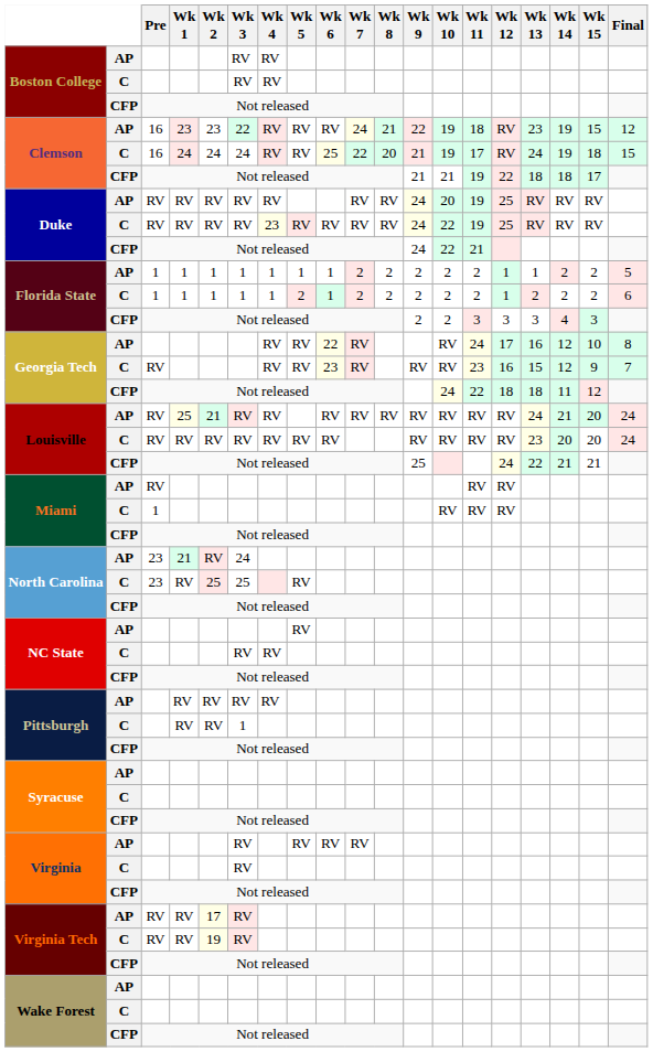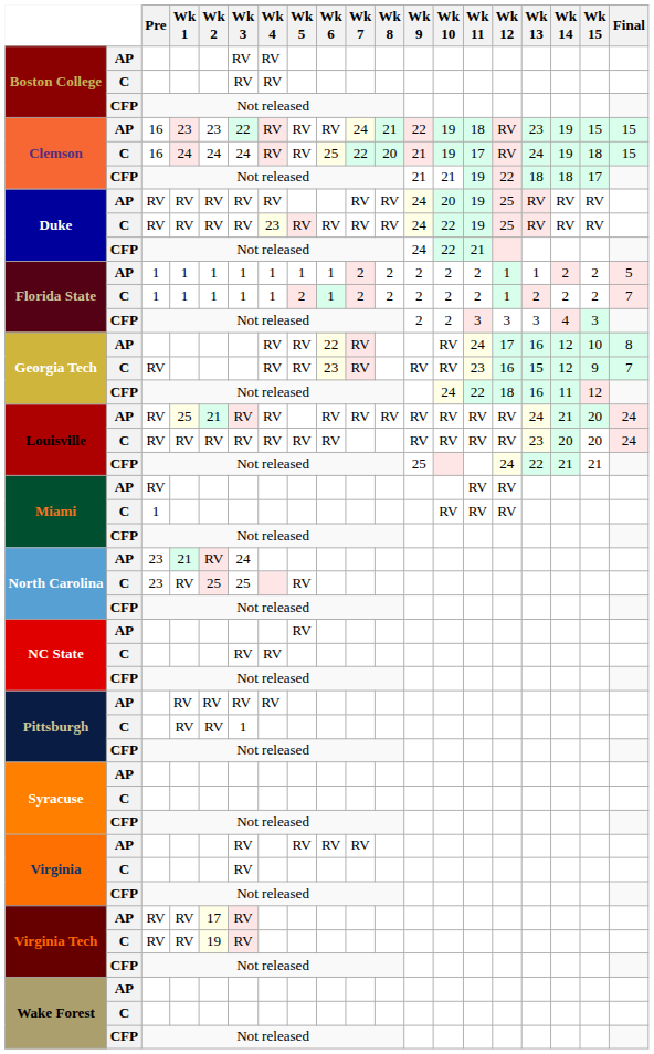 <table class="wikitable" style="white-space:nowrap;font-size:90%;">
 <tr>
 <th colspan=2 style="background:white; border-top-style:hidden; border-left-style:hidden;"> </th>
 <th>Pre</th>
 <th>Wk<br>1</th>
 <th>Wk<br>2</th>
 <th>Wk<br>3</th>
 <th>Wk<br>4</th>
 <th>Wk<br>5</th>
 <th>Wk<br>6</th>
 <th>Wk<br>7</th>
 <th>Wk<br>8</th>
 <th>Wk<br>9</th>
 <th>Wk<br>10</th>
 <th>Wk<br>11</th>
 <th>Wk<br>12</th>
 <th>Wk<br>13</th>
 <th>Wk<br>14</th>
 <th>Wk<br>15</th>
 <th>Final</th>
 </tr>
 <tr "text-align:center;">
 <th rowspan=3 style="background:#8B0000; color:#C5B358;"><strong>Boston College</strong></th>
 <th>AP</th>
 <td style="background:#FFF;"></td>
 <td style="background:#FFF;"></td>
 <td style="background:#FFF;"></td>
 <td style="background:#FFF;">RV</td>
 <td style="background:#FFF;">RV</td>
 <td style="background:#FFF;"></td>
 <td style="background:#FFF;"></td>
 <td style="background:#FFF;"></td>
 <td style="background:#FFF;"></td>
 <td style="background:#FFF;"></td>
 <td style="background:#FFF;"></td>
 <td style="background:#FFF;"></td>
 <td style="background:#FFF;"></td>
 <td style="background:#FFF;"></td>
 <td style="background:#FFF;"></td>
 <td style="background:#FFF;"></td>
 <td style="background:#FFF;"></td>
 </tr>
 <tr style="text-align:center;">
 <th>C</th>
 <td style="background:#FFF;"></td>
 <td style="background:#FFF;"></td>
 <td style="background:#FFF;"></td>
 <td style="background:#FFF;">RV</td>
 <td style="background:#FFF;">RV</td>
 <td style="background:#FFF;"></td>
 <td style="background:#FFF;"></td>
 <td style="background:#FFF;"></td>
 <td style="background:#FFF;"></td>
 <td style="background:#FFF;"></td>
 <td style="background:#FFF;"></td>
 <td style="background:#FFF;"></td>
 <td style="background:#FFF;"></td>
 <td style="background:#FFF;"></td>
 <td style="background:#FFF;"></td>
 <td style="background:#FFF;"></td>
 <td style="background:#FFF;"></td>
 </tr>
 <tr style="text-align:center;">
 <th>CFP</th>
 <td colspan=9 align=center>Not released</td>
 <td style="background:#FFF;"> </td>
 <td style="background:#FFF;"></td>
 <td style="background:#FFF;"></td>
 <td style="background:#FFF;"></td>
 <td style="background:#FFF;"></td>
 <td style="background:#FFF;"></td>
 <td style="background:#FFF;"></td>
 </tr>
 <tr style="text-align:center;">
 <th rowspan=3 style="background:#F66733; color:#522D80;"><strong>Clemson</strong></th>
 <th>AP</th>
 <td style="background:#FFF;">16</td>
 <td style="background:#FFE6E6;">23</td>
 <td style="background:#FFF;">23</td>
 <td style="background:#d8ffeb;">22</td>
 <td style="background:#FFE6E6;">RV</td>
 <td style="background:#FFF;">RV</td>
 <td style="background:#FFF;">RV</td>
 <td style="background:#ffffe6;">24</td>
 <td style="background:#d8ffeb;">21</td>
 <td style="background:#FFE6E6;">22</td>
 <td style="background:#d8ffeb;">19</td>
 <td style="background:#d8ffeb;">18</td>
 <td style="background:#FFE6E6;">RV</td>
 <td style="background:#d8ffeb;">23</td>
 <td style="background:#d8ffeb;">19</td>
 <td style="background:#d8ffeb;">15</td>
-<td style="background:#d8ffeb;">12</td>
+<td style="background:#d8ffeb;">15</td>
 </tr>
 <tr style="text-align:center;">
 <th>C</th>
 <td style="background:#FFF;">16</td>
 <td style="background:#FFE6E6;">24</td>
 <td style="background:#FFF;">24</td>
 <td style="background:#FFF;">24</td>
 <td style="background:#FFE6E6;">RV</td>
 <td style="background:#FFF;">RV</td>
 <td style="background:#ffffe6;">25</td>
 <td style="background:#d8ffeb;">22</td>
 <td style="background:#d8ffeb;">20</td>
 <td style="background:#FFE6E6;">21</td>
 <td style="background:#d8ffeb;">19</td>
 <td style="background:#d8ffeb;">17</td>
 <td style="background:#FFE6E6;">RV</td>
 <td style="background:#d8ffeb;">24</td>
 <td style="background:#d8ffeb;">19</td>
 <td style="background:#d8ffeb;">18</td>
 <td style="background:#d8ffeb;">15</td>
 </tr>
 <tr style="text-align:center;">
 <th>CFP</th>
 <td colspan=9 align=center>Not released</td>
 <td style="background:#FFF;">21</td>
 <td style="background:#FFF;">21</td>
 <td style="background:#d8ffeb;">19</td>
 <td style="background:#FFE6E6;">22</td>
 <td style="background:#d8ffeb;">18</td>
 <td style="background:#d8ffeb;">18</td>
 <td style="background:#d8ffeb;">17</td>
 </tr>
 <tr style="text-align:center;">
 <th rowspan=3 style="background:#00009C; color:#FFFFFF;"><strong>Duke</strong></th>
 <th>AP</th>
 <td style="background:#FFF;">RV</td>
 <td style="background:#FFF;">RV</td>
 <td style="background:#FFF;">RV</td>
 <td style="background:#FFF;">RV</td>
 <td style="background:#FFF;">RV</td>
 <td style="background:#FFF;"></td>
 <td style="background:#FFF;"></td>
 <td style="background:#FFF;">RV</td>
 <td style="background:#FFF;">RV</td>
 <td style="background:#ffffe6;">24</td>
 <td style="background:#d8ffeb;">20</td>
 <td style="background:#d8ffeb;">19</td>
 <td style="background:#FFE6E6;">25</td>
 <td style="background:#FFE6E6;">RV</td>
 <td style="background:#FFF;">RV</td>
 <td style="background:#FFF;">RV</td>
 <td style="background:#FFF;"></td>
 </tr>
 <tr style="text-align:center;">
 <th>C</th>
 <td style="background:#FFF;">RV</td>
 <td style="background:#FFF;">RV</td>
 <td style="background:#FFF;">RV</td>
 <td style="background:#FFF;">RV</td>
 <td style="background:#ffffe6;">23</td>
 <td style="background:#FFE6E6;">RV</td>
 <td style="background:#FFF;">RV</td>
 <td style="background:#FFF;">RV</td>
 <td style="background:#FFF;">RV</td>
 <td style="background:#ffffe6;">24</td>
 <td style="background:#d8ffeb;">22</td>
 <td style="background:#d8ffeb;">19</td>
 <td style="background:#FFE6E6;">25</td>
 <td style="background:#FFE6E6;">RV</td>
 <td style="background:#FFF;">RV</td>
 <td style="background:#FFF;">RV</td>
 <td style="background:#FFF;"></td>
 </tr>
 <tr style="text-align:center;">
 <th>CFP</th>
 <td colspan=9 align=center>Not released</td>
 <td style="background:#FFF;">24</td>
 <td style="background:#d8ffeb;">22</td>
 <td style="background:#d8ffeb;">21</td>
 <td style="background:#FFE6E6;"></td>
 <td style="background:#FFF;"></td>
 <td style="background:#FFF;"></td>
 <td style="background:#FFF;"></td>
 </tr>
 <tr style="text-align:center;">
 <th rowspan=3 style="background:#540115; color:#CDC092;"><strong>Florida State</strong></th>
 <th>AP</th>
 <td style="background:#FFF;">1</td>
 <td style="background:#FFF;">1</td>
 <td style="background:#FFF;">1</td>
 <td style="background:#FFF;">1</td>
 <td style="background:#FFF;">1</td>
 <td style="background:#FFF;">1</td>
 <td style="background:#FFF;">1</td>
 <td style="background:#FFE6E6;">2</td>
 <td style="background:#FFF;">2</td>
 <td style="background:#FFF;">2</td>
 <td style="background:#FFF;">2</td>
 <td style="background:#FFF;">2</td>
 <td style="background:#d8ffeb;">1</td>
 <td style="background:#FFF;">1</td>
 <td style="background:#FFE6E6;">2</td>
 <td style="background:#FFF;">2</td>
 <td style="background:#FFE6E6;">5</td>
 </tr>
 <tr style="text-align:center;">
 <th>C</th>
 <td style="background:#FFF;">1</td>
 <td style="background:#FFF;">1</td>
 <td style="background:#FFF;">1</td>
 <td style="background:#FFF;">1</td>
 <td style="background:#FFF;">1</td>
 <td style="background:#FFE6E6;">2</td>
 <td style="background:#d8ffeb;">1</td>
 <td style="background:#FFE6E6;">2</td>
 <td style="background:#FFF;">2</td>
 <td style="background:#FFF;">2</td>
 <td style="background:#FFF;">2</td>
 <td style="background:#FFF;">2</td>
 <td style="background:#d8ffeb;">1</td>
 <td style="background:#FFE6E6;">2</td>
 <td style="background:#FFF;">2</td>
 <td style="background:#FFF;">2</td>
-<td style="background:#FFE6E6;">6</td>
+<td style="background:#FFE6E6;">7</td>
 </tr>
 <tr style="text-align:center;">
 <th>CFP</th>
 <td colspan=9 align=center>Not released</td>
 <td style="background:#FFF;">2</td>
 <td style="background:#FFF;">2</td>
 <td style="background:#FFE6E6;">3</td>
 <td style="background:#FFF;">3</td>
 <td style="background:#FFF;">3</td>
 <td style="background:#FFE6E6;">4</td>
 <td style="background:#d8ffeb;">3</td>
 </tr>
 <tr style="text-align:center;">
 <th rowspan=3 style="background:#CFB53B; color:#FFFFFF;"><strong>Georgia Tech</strong></th>
 <th>AP</th>
 <td style="background:#FFF;"></td>
 <td style="background:#FFF;"></td>
 <td style="background:#FFF;"></td>
 <td style="background:#FFF;"></td>
 <td style="background:#FFF;">RV</td>
 <td style="background:#FFF;">RV</td>
 <td style="background:#ffffe6;">22</td>
 <td style="background:#FFE6E6;">RV</td>
 <td style="background:#FFF;"></td>
 <td style="background:#FFF;"></td>
 <td style="background:#FFF;">RV</td>
 <td style="background:#ffffe6;">24</td>
 <td style="background:#d8ffeb;">17</td>
 <td style="background:#d8ffeb;">16</td>
 <td style="background:#d8ffeb;">12</td>
 <td style="background:#d8ffeb;">10</td>
 <td style="background:#d8ffeb;">8</td>
 </tr>
 <tr style="text-align:center;">
 <th>C</th>
 <td style="background:#FFF;">RV</td>
 <td style="background:#FFF;"></td>
 <td style="background:#FFF;"></td>
 <td style="background:#FFF;"></td>
 <td style="background:#FFF;">RV</td>
 <td style="background:#FFF;">RV</td>
 <td style="background:#ffffe6;">23</td>
 <td style="background:#FFE6E6;">RV</td>
 <td style="background:#FFF;"></td>
 <td style="background:#FFF;">RV</td>
 <td style="background:#FFF;">RV</td>
 <td style="background:#ffffe6;">23</td>
 <td style="background:#d8ffeb;">16</td>
 <td style="background:#d8ffeb;">15</td>
 <td style="background:#d8ffeb;">12</td>
 <td style="background:#d8ffeb;">9</td>
 <td style="background:#d8ffeb;">7</td>
 </tr>
 <tr style="text-align:center;">
 <th>CFP</th>
 <td colspan=9 align=center>Not released</td>
 <td style="background:#FFF;"> </td>
 <td style="background:#ffffe6;">24</td>
 <td style="background:#d8ffeb;">22</td>
 <td style="background:#d8ffeb;">18</td>
-<td style="background:#d8ffeb;">18</td>
+<td style="background:#d8ffeb;">16</td>
 <td style="background:#d8ffeb;">11</td>
 <td style="background:#FFE6E6;">12</td>
 </tr>
 <tr style="text-align:center;">
 <th rowspan=3 style="background:#AD0000; color:#000000;"><strong>Louisville</strong></th>
 <th>AP</th>
 <td style="background:#FFF;">RV</td>
 <td style="background:#ffffe6;">25</td>
 <td style="background:#d8ffeb;">21</td>
 <td style="background:#FFE6E6;">RV</td>
 <td style="background:#FFF;">RV</td>
 <td style="background:#FFF;"></td>
 <td style="background:#FFF;">RV</td>
 <td style="background:#FFF;">RV</td>
 <td style="background:#FFF;">RV</td>
 <td style="background:#FFF;">RV</td>
 <td style="background:#FFF;">RV</td>
 <td style="background:#FFF;">RV</td>
 <td style="background:#FFF;">RV</td>
 <td style="background:#ffffe6;">24</td>
 <td style="background:#d8ffeb;">21</td>
 <td style="background:#d8ffeb;">20</td>
 <td style="background:#FFE6E6;">24</td>
 </tr>
 <tr style="text-align:center;">
 <th>C</th>
 <td style="background:#FFF;">RV</td>
 <td style="background:#FFF;">RV</td>
 <td style="background:#FFF;">RV</td>
 <td style="background:#FFF;">RV</td>
 <td style="background:#FFF;">RV</td>
 <td style="background:#FFF;">RV</td>
 <td style="background:#FFF;">RV</td>
 <td style="background:#FFF;"></td>
 <td style="background:#FFF;"></td>
 <td style="background:#FFF;">RV</td>
 <td style="background:#FFF;">RV</td>
 <td style="background:#FFF;">RV</td>
 <td style="background:#FFF;">RV</td>
 <td style="background:#ffffe6;">23</td>
 <td style="background:#d8ffeb;">20</td>
 <td style="background:#FFF;">20</td>
 <td style="background:#FFE6E6;">24</td>
 </tr>
 <tr style="text-align:center;">
 <th>CFP</th>
 <td colspan=9 align=center>Not released</td>
 <td style="background:#FFF;">25</td>
 <td style="background:#FFE6E6;"></td>
 <td style="background:#FFF;"></td>
 <td style="background:#ffffe6;">24</td>
 <td style="background:#d8ffeb;">22</td>
 <td style="background:#d8ffeb;">21</td>
 <td style="background:#FFF;">21</td>
 </tr>
 <tr style="text-align:center;">
 <th rowspan=3 style="background:#005030; color:#f47321;"><strong>Miami</strong></th>
 <th>AP</th>
 <td style="background:#FFF;">RV</td>
 <td style="background:#FFF;"></td>
 <td style="background:#FFF;"></td>
 <td style="background:#FFF;"></td>
 <td style="background:#FFF;"></td>
 <td style="background:#FFF;"></td>
 <td style="background:#FFF;"></td>
 <td style="background:#FFF;"></td>
 <td style="background:#FFF;"></td>
 <td style="background:#FFF;"></td>
 <td style="background:#FFF;"></td>
 <td style="background:#FFF;">RV</td>
 <td style="background:#FFF;">RV</td>
 <td style="background:#FFF;"></td>
 <td style="background:#FFF;"></td>
 <td style="background:#FFF;"></td>
 <td style="background:#FFF;"></td>
 </tr>
 <tr style="text-align:center;">
 <th>C</th>
 <td style="background:#FFF;">1</td>
 <td style="background:#FFF;"></td>
 <td style="background:#FFF;"></td>
 <td style="background:#FFF;"></td>
 <td style="background:#FFF;"></td>
 <td style="background:#FFF;"></td>
 <td style="background:#FFF;"></td>
 <td style="background:#FFF;"></td>
 <td style="background:#FFF;"></td>
 <td style="background:#FFF;"></td>
 <td style="background:#FFF;">RV</td>
 <td style="background:#FFF;">RV</td>
 <td style="background:#FFF;">RV</td>
 <td style="background:#FFF;"></td>
 <td style="background:#FFF;"></td>
 <td style="background:#FFF;"></td>
 <td style="background:#FFF;"></td>
 </tr>
 <tr style="text-align:center;">
 <th>CFP</th>
 <td colspan=9 align=center>Not released</td>
 <td style="background:#FFF;"> </td>
 <td style="background:#FFF;"></td>
 <td style="background:#FFF;"></td>
 <td style="background:#FFF;"></td>
 <td style="background:#FFF;"></td>
 <td style="background:#FFF;"></td>
 <td style="background:#FFF;"></td>
 </tr>
 <tr style="text-align:center;">
 <th rowspan=3 style="background:#56A0D3; color:#FFFFFF;"><strong>North Carolina</strong></th>
 <th>AP</th>
 <td style="background:#FFF;">23</td>
 <td style="background:#D8FFEB;">21</td>
 <td style="background:#ffe6e6;">RV</td>
 <td style="background:#FFF;">24</td>
 <td style="background:#FFF;"></td>
 <td style="background:#FFF;"></td>
 <td style="background:#FFF;"></td>
 <td style="background:#FFF;"></td>
 <td style="background:#FFF;"></td>
 <td style="background:#FFF;"></td>
 <td style="background:#FFF;"></td>
 <td style="background:#FFF;"></td>
 <td style="background:#FFF;"></td>
 <td style="background:#FFF;"></td>
 <td style="background:#FFF;"></td>
 <td style="background:#FFF;"></td>
 <td style="background:#FFF;"></td>
 </tr>
 <tr style="text-align:center;">
 <th>C</th>
 <td style="background:#FFF;">23</td>
 <td style="background:#FFF;">RV</td>
 <td style="background:#ffe6e6;">25</td>
 <td style="background:#FFF;">25</td>
 <td style="background:#ffe6e6;"></td>
 <td style="background:#FFF;">RV</td>
 <td style="background:#FFF;"></td>
 <td style="background:#FFF;"></td>
 <td style="background:#FFF;"></td>
 <td style="background:#FFF;"></td>
 <td style="background:#FFF;"></td>
 <td style="background:#FFF;"></td>
 <td style="background:#FFF;"></td>
 <td style="background:#FFF;"></td>
 <td style="background:#FFF;"></td>
 <td style="background:#FFF;"></td>
 <td style="background:#FFF;"></td>
 </tr>
 <tr style="text-align:center;">
 <th>CFP</th>
 <td colspan=9 align=center>Not released</td>
 <td style="background:#FFF;"> </td>
 <td style="background:#FFF;"></td>
 <td style="background:#FFF;"></td>
 <td style="background:#FFF;"></td>
 <td style="background:#FFF;"></td>
 <td style="background:#FFF;"></td>
 <td style="background:#FFF;"></td>
 </tr>
 <tr style="text-align:center;">
 <th rowspan=3 style="background:#e00000; color:#FFFFFF;"><strong>NC State</strong></th>
 <th>AP</th>
 <td style="background:#FFF;"></td>
 <td style="background:#FFF;"></td>
 <td style="background:#FFF;"></td>
 <td style="background:#FFF;"></td>
 <td style="background:#FFF;"></td>
 <td style="background:#FFF;">RV</td>
 <td style="background:#FFF;"></td>
 <td style="background:#FFF;"></td>
 <td style="background:#FFF;"></td>
 <td style="background:#FFF;"></td>
 <td style="background:#FFF;"></td>
 <td style="background:#FFF;"></td>
 <td style="background:#FFF;"></td>
 <td style="background:#FFF;"></td>
 <td style="background:#FFF;"></td>
 <td style="background:#FFF;"></td>
 <td style="background:#FFF;"></td>
 </tr>
 <tr style="text-align:center;">
 <th>C</th>
 <td style="background:#FFF;"></td>
 <td style="background:#FFF;"></td>
 <td style="background:#FFF;"></td>
 <td style="background:#FFF;">RV</td>
 <td style="background:#FFF;">RV</td>
 <td style="background:#FFF;"></td>
 <td style="background:#FFF;"></td>
 <td style="background:#FFF;"></td>
 <td style="background:#FFF;"></td>
 <td style="background:#FFF;"></td>
 <td style="background:#FFF;"></td>
 <td style="background:#FFF;"></td>
 <td style="background:#FFF;"></td>
 <td style="background:#FFF;"></td>
 <td style="background:#FFF;"></td>
 <td style="background:#FFF;"></td>
 <td style="background:#FFF;"></td>
 </tr>
 <tr style="text-align:center;">
 <th>CFP</th>
 <td colspan=9 align=center>Not released</td>
 <td style="background:#FFF;"> </td>
 <td style="background:#FFF;"></td>
 <td style="background:#FFF;"></td>
 <td style="background:#FFF;"></td>
 <td style="background:#FFF;"></td>
 <td style="background:#FFF;"></td>
 <td style="background:#FFF;"></td>
 </tr>
 <tr "text-align:center;">
 <th rowspan=3 style="background:#091C44; color:#CEC499;"><strong>Pittsburgh</strong></th>
 <th>AP</th>
 <td style="background:#FFF;"></td>
 <td style="background:#FFF;">RV</td>
 <td style="background:#FFF;">RV</td>
 <td style="background:#FFF;">RV</td>
 <td style="background:#FFF;">RV</td>
 <td style="background:#FFF;"></td>
 <td style="background:#FFF;"></td>
 <td style="background:#FFF;"></td>
 <td style="background:#FFF;"></td>
 <td style="background:#FFF;"></td>
 <td style="background:#FFF;"></td>
 <td style="background:#FFF;"></td>
 <td style="background:#FFF;"></td>
 <td style="background:#FFF;"></td>
 <td style="background:#FFF;"></td>
 <td style="background:#FFF;"></td>
 <td style="background:#FFF;"></td>
 </tr>
 <tr style="text-align:center;">
 <th>C</th>
 <td style="background:#FFF;"></td>
 <td style="background:#FFF;">RV</td>
 <td style="background:#FFF;">RV</td>
 <td style="background:#FFF;">1</td>
 <td style="background:#FFF;"></td>
 <td style="background:#FFF;"></td>
 <td style="background:#FFF;"></td>
 <td style="background:#FFF;"></td>
 <td style="background:#FFF;"></td>
 <td style="background:#FFF;"></td>
 <td style="background:#FFF;"></td>
 <td style="background:#FFF;"></td>
 <td style="background:#FFF;"></td>
 <td style="background:#FFF;"></td>
 <td style="background:#FFF;"></td>
 <td style="background:#FFF;"></td>
 <td style="background:#FFF;"></td>
 </tr>
 <tr style="text-align:center;">
 <th>CFP</th>
 <td colspan=9 align=center>Not released</td>
 <td style="background:#FFF;"> </td>
 <td style="background:#FFF;"></td>
 <td style="background:#FFF;"></td>
 <td style="background:#FFF;"></td>
 <td style="background:#FFF;"></td>
 <td style="background:#FFF;"></td>
 <td style="background:#FFF;"></td>
 </tr>
 <tr style="text-align:center;">
 <th rowspan=3 style="background:#FF7F00; color:#ffffff;"><strong>Syracuse</strong></th>
 <th>AP</th>
 <td style="background:#FFF;"></td>
 <td style="background:#FFF;"></td>
 <td style="background:#FFF;"></td>
 <td style="background:#FFF;"></td>
 <td style="background:#FFF;"></td>
 <td style="background:#FFF;"></td>
 <td style="background:#FFF;"></td>
 <td style="background:#FFF;"></td>
 <td style="background:#FFF;"></td>
 <td style="background:#FFF;"></td>
 <td style="background:#FFF;"></td>
 <td style="background:#FFF;"></td>
 <td style="background:#FFF;"></td>
 <td style="background:#FFF;"></td>
 <td style="background:#FFF;"></td>
 <td style="background:#FFF;"></td>
 <td style="background:#FFF;"></td>
 </tr>
 <tr style="text-align:center;">
 <th>C</th>
 <td style="background:#FFF;"></td>
 <td style="background:#FFF;"></td>
 <td style="background:#FFF;"></td>
 <td style="background:#FFF;"></td>
 <td style="background:#FFF;"></td>
 <td style="background:#FFF;"></td>
 <td style="background:#FFF;"></td>
 <td style="background:#FFF;"></td>
 <td style="background:#FFF;"></td>
 <td style="background:#FFF;"></td>
 <td style="background:#FFF;"></td>
 <td style="background:#FFF;"></td>
 <td style="background:#FFF;"></td>
 <td style="background:#FFF;"></td>
 <td style="background:#FFF;"></td>
 <td style="background:#FFF;"></td>
 <td style="background:#FFF;"></td>
 </tr>
 <tr style="text-align:center;">
 <th>CFP</th>
 <td colspan=9 align=center>Not released</td>
 <td style="background:#FFF;"> </td>
 <td style="background:#FFF;"></td>
 <td style="background:#FFF;"></td>
 <td style="background:#FFF;"></td>
 <td style="background:#FFF;"></td>
 <td style="background:#FFF;"></td>
 <td style="background:#FFF;"></td>
 </tr>
 <tr style="text-align:center;">
 <th rowspan=3 style="background:#ff7003; color:#0d3268;"><strong>Virginia</strong></th>
 <th>AP</th>
 <td style="background:#FFF;"></td>
 <td style="background:#FFF;"></td>
 <td style="background:#FFF;"></td>
 <td style="background:#FFF;">RV</td>
 <td style="background:#FFF;"></td>
 <td style="background:#FFF;">RV</td>
 <td style="background:#FFF;">RV</td>
 <td style="background:#FFF;">RV</td>
 <td style="background:#FFF;"></td>
 <td style="background:#FFF;"></td>
 <td style="background:#FFF;"></td>
 <td style="background:#FFF;"></td>
 <td style="background:#FFF;"></td>
 <td style="background:#FFF;"></td>
 <td style="background:#FFF;"></td>
 <td style="background:#FFF;"></td>
 <td style="background:#FFF;"></td>
 </tr>
 <tr style="text-align:center;">
 <th>C</th>
 <td style="background:#FFF;"></td>
 <td style="background:#FFF;"></td>
 <td style="background:#FFF;"></td>
 <td style="background:#FFF;">RV</td>
 <td style="background:#FFF;"></td>
 <td style="background:#FFF;"></td>
 <td style="background:#FFF;"></td>
 <td style="background:#FFF;"></td>
 <td style="background:#FFF;"></td>
 <td style="background:#FFF;"></td>
 <td style="background:#FFF;"></td>
 <td style="background:#FFF;"></td>
 <td style="background:#FFF;"></td>
 <td style="background:#FFF;"></td>
 <td style="background:#FFF;"></td>
 <td style="background:#FFF;"></td>
 <td style="background:#FFF;"></td>
 </tr>
 <tr style="text-align:center;">
 <th>CFP</th>
 <td colspan=9 align=center>Not released</td>
 <td style="background:#FFF;"> </td>
 <td style="background:#FFF;"></td>
 <td style="background:#FFF;"></td>
 <td style="background:#FFF;"></td>
 <td style="background:#FFF;"></td>
 <td style="background:#FFF;"></td>
 <td style="background:#FFF;"></td>
 </tr>
 <tr style="text-align:center;">
 <th rowspan=3 style="background:#660000; color:#ff6600;"><strong>Virginia Tech</strong></th>
 <th>AP</th>
 <td style="background:#FFF;">RV</td>
 <td style="background:#FFF;">RV</td>
 <td style="background:#ffffe6;">17</td>
 <td style="background:#ffe6e6;">RV</td>
 <td style="background:#FFF;"></td>
 <td style="background:#FFF;"></td>
 <td style="background:#FFF;"></td>
 <td style="background:#FFF;"></td>
 <td style="background:#FFF;"></td>
 <td style="background:#FFF;"></td>
 <td style="background:#FFF;"></td>
 <td style="background:#FFF;"></td>
 <td style="background:#FFF;"></td>
 <td style="background:#FFF;"></td>
 <td style="background:#FFF;"></td>
 <td style="background:#FFF;"></td>
 <td style="background:#FFF;"></td>
 </tr>
 <tr style="text-align:center;">
 <th>C</th>
 <td style="background:#FFF;">RV</td>
 <td style="background:#FFF;">RV</td>
 <td style="background:#ffffe6;">19</td>
 <td style="background:#ffe6e6;">RV</td>
 <td style="background:#FFF;"></td>
 <td style="background:#FFF;"></td>
 <td style="background:#FFF;"></td>
 <td style="background:#FFF;"></td>
 <td style="background:#FFF;"></td>
 <td style="background:#FFF;"></td>
 <td style="background:#FFF;"></td>
 <td style="background:#FFF;"></td>
 <td style="background:#FFF;"></td>
 <td style="background:#FFF;"></td>
 <td style="background:#FFF;"></td>
 <td style="background:#FFF;"></td>
 <td style="background:#FFF;"></td>
 </tr>
 <tr style="text-align:center;">
 <th>CFP</th>
 <td colspan=9 align=center>Not released</td>
 <td style="background:#FFF;"> </td>
 <td style="background:#FFF;"></td>
 <td style="background:#FFF;"></td>
 <td style="background:#FFF;"></td>
 <td style="background:#FFF;"></td>
 <td style="background:#FFF;"></td>
 <td style="background:#FFF;"></td>
 </tr>
 <tr style="text-align:center;">
 <th rowspan=3 style="background:#AB9F6D; color:#000000;"><strong>Wake Forest</strong></th>
 <th>AP</th>
 <td style="background:#FFF;"></td>
 <td style="background:#FFF;"></td>
 <td style="background:#FFF;"></td>
 <td style="background:#FFF;"></td>
 <td style="background:#FFF;"></td>
 <td style="background:#FFF;"></td>
 <td style="background:#FFF;"></td>
 <td style="background:#FFF;"></td>
 <td style="background:#FFF;"></td>
 <td style="background:#FFF;"></td>
 <td style="background:#FFF;"></td>
 <td style="background:#FFF;"></td>
 <td style="background:#FFF;"></td>
 <td style="background:#FFF;"></td>
 <td style="background:#FFF;"></td>
 <td style="background:#FFF;"></td>
 <td style="background:#FFF;"></td>
 </tr>
 <tr style="text-align:center;">
 <th>C</th>
 <td style="background:#FFF;"></td>
 <td style="background:#FFF;"></td>
 <td style="background:#FFF;"></td>
 <td style="background:#FFF;"></td>
 <td style="background:#FFF;"></td>
 <td style="background:#FFF;"></td>
 <td style="background:#FFF;"></td>
 <td style="background:#FFF;"></td>
 <td style="background:#FFF;"></td>
 <td style="background:#FFF;"></td>
 <td style="background:#FFF;"></td>
 <td style="background:#FFF;"></td>
 <td style="background:#FFF;"></td>
 <td style="background:#FFF;"></td>
 <td style="background:#FFF;"></td>
 <td style="background:#FFF;"></td>
 <td style="background:#FFF;"></td>
 </tr>
 <tr style="text-align:center;">
 <th>CFP</th>
 <td colspan=9 align=center>Not released</td>
 <td style="background:#FFF;"> </td>
 <td style="background:#FFF;"></td>
 <td style="background:#FFF;"></td>
 <td style="background:#FFF;"></td>
 <td style="background:#FFF;"></td>
 <td style="background:#FFF;"></td>
 <td style="background:#FFF;"></td>
 </tr>
 </table>
